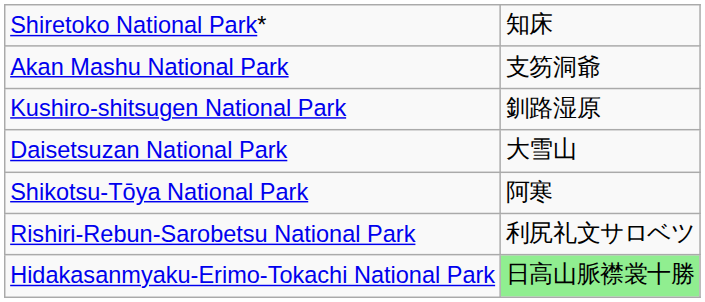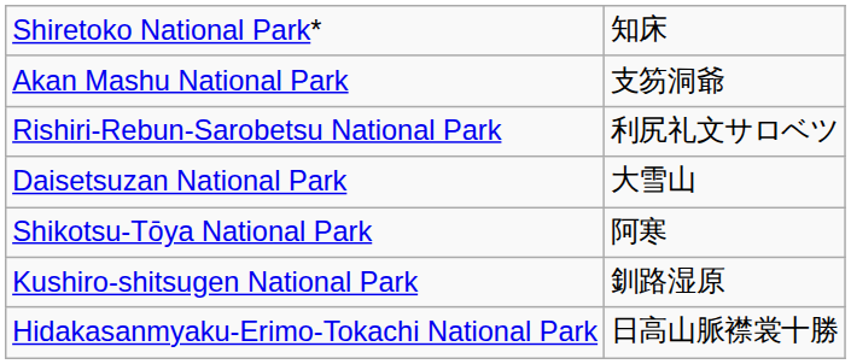 <table class="wikitable">
 <tr>
 <td><a href='#'>Shiretoko National Park</a>*</td>
 <td>知床</td>
 </tr>
 <tr>
 <td><a href='#'>Akan Mashu National Park</a></td>
 <td>支笏洞爺</td>
 </tr>
 <tr>
-<td><a href='#'>Kushiro-shitsugen National Park</a></td>
-<td>釧路湿原</td>
+<td><a href='#'>Rishiri-Rebun-Sarobetsu National Park</a></td>
+<td>利尻礼文サロベツ</td>
 </tr>
 <tr>
 <td><a href='#'>Daisetsuzan National Park</a></td>
 <td>大雪山</td>
 </tr>
 <tr>
 <td><a href='#'>Shikotsu-Tōya National Park</a></td>
 <td>阿寒</td>
 </tr>
 <tr>
-<td><a href='#'>Rishiri-Rebun-Sarobetsu National Park</a></td>
-<td>利尻礼文サロベツ</td>
+<td><a href='#'>Kushiro-shitsugen National Park</a></td>
+<td>釧路湿原</td>
 </tr>
 <tr>
 <td><a href='#'>Hidakasanmyaku-Erimo-Tokachi National Park</a></td>
-<td style="background: lightgreen;">日高山脈襟裳十勝</td>
+<td>日高山脈襟裳十勝</td>
 </tr>
 </table>
